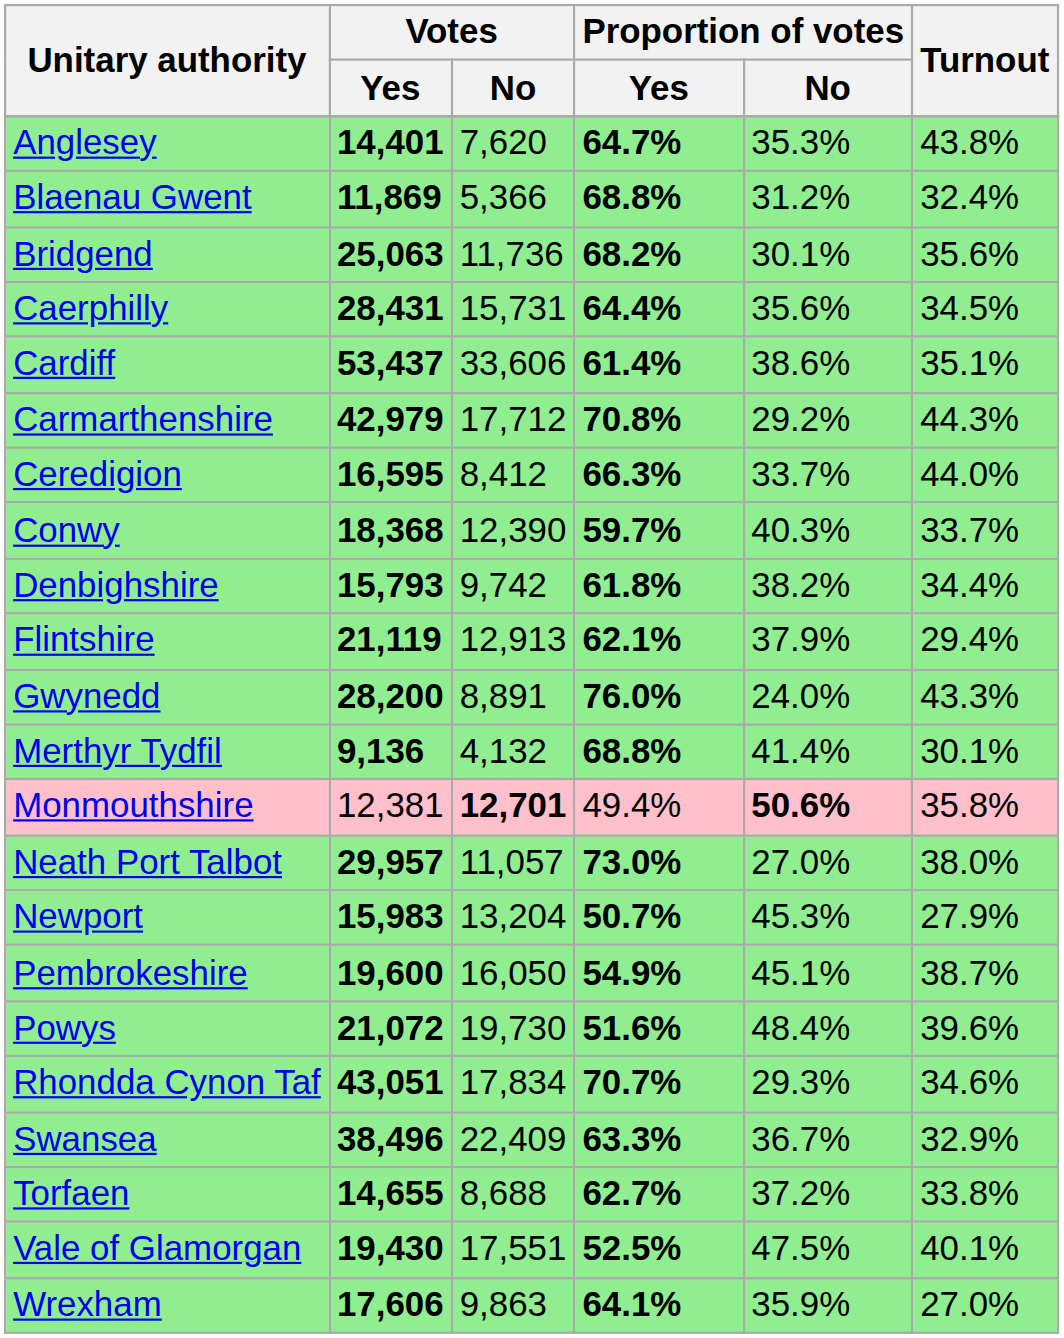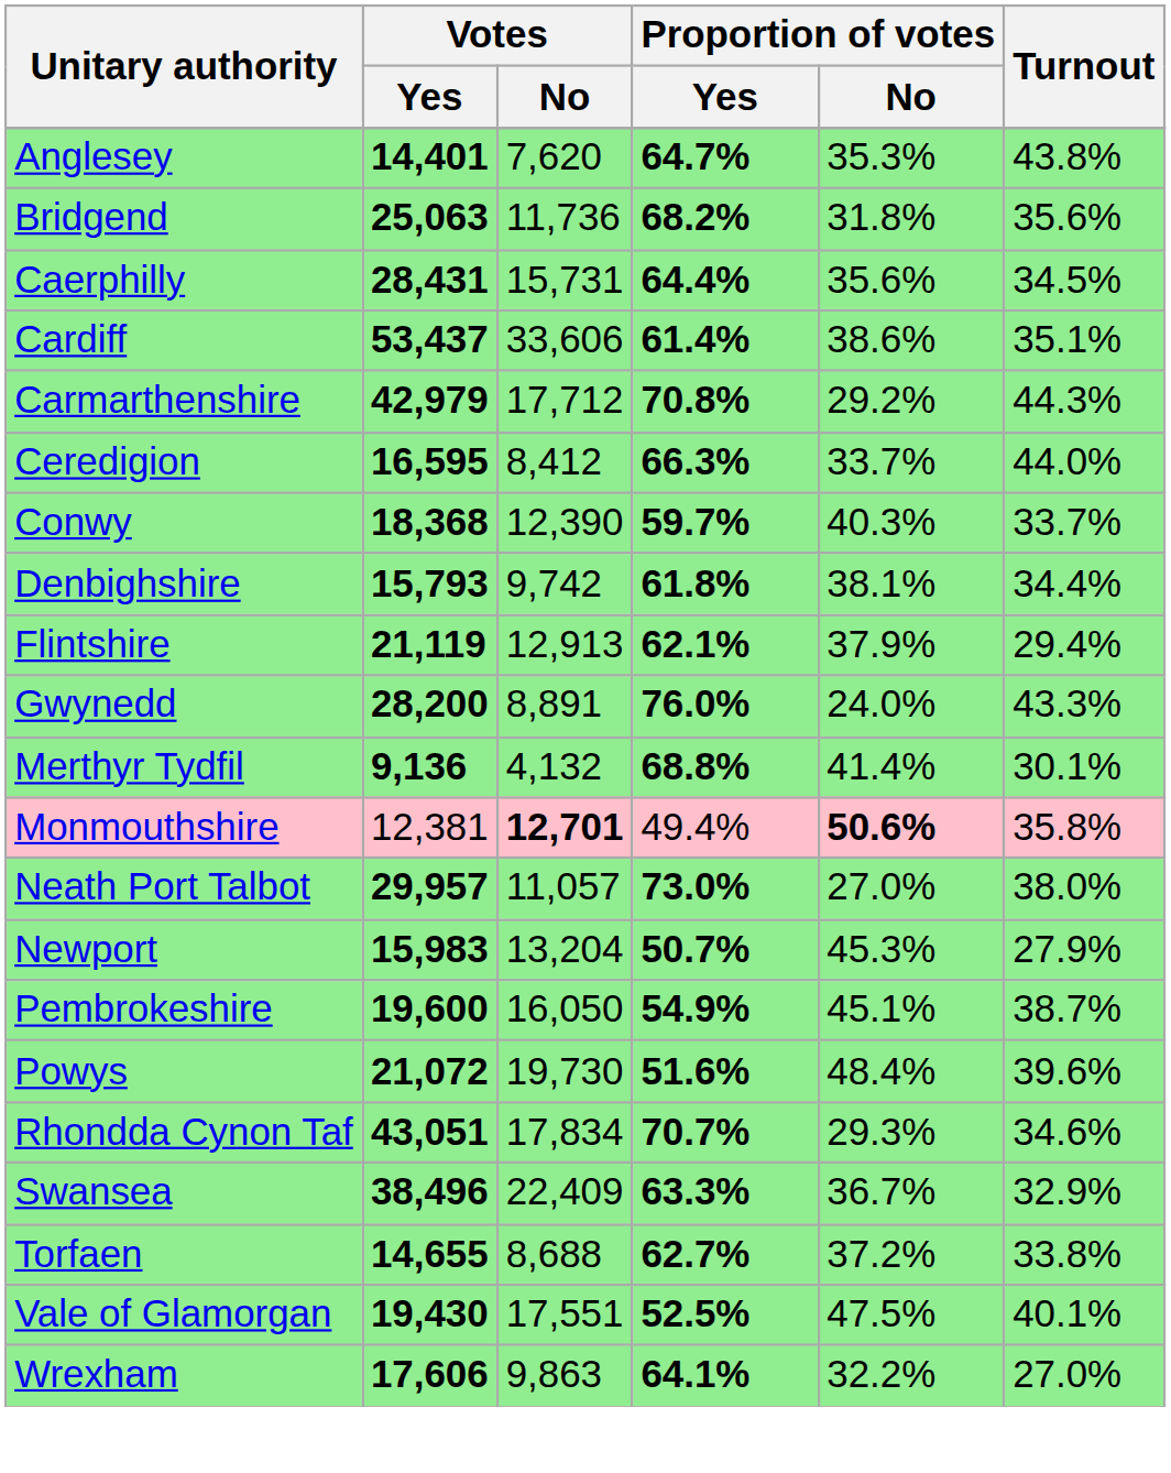 <table class="wikitable sortable">
 <tr>
 <th rowspan=2>Unitary authority</th>
 <th colspan=2>Votes</th>
 <th colspan=2>Proportion of votes</th>
 <th rowspan=2>Turnout</th>
 </tr>
 <tr>
 <th>Yes</th>
 <th>No</th>
 <th>Yes</th>
 <th>No</th>
 </tr>
 <tr>
 </tr>
 <tr bgcolor=lightgreen>
 <td><a href='#'>Anglesey</a></td>
 <td><strong>14,401</strong></td>
 <td>7,620</td>
 <td><strong>64.7%</strong></td>
 <td>35.3%</td>
 <td>43.8%</td>
 </tr>
 <tr bgcolor=lightgreen>
-<td><a href='#'>Blaenau Gwent</a></td>
-<td><strong>11,869</strong></td>
-<td>5,366</td>
-<td><strong>68.8%</strong></td>
-<td>31.2%</td>
-<td>32.4%</td>
-</tr>
-<tr bgcolor=lightgreen>
 <td><a href='#'>Bridgend</a></td>
 <td><strong>25,063</strong></td>
 <td>11,736</td>
 <td><strong>68.2%</strong></td>
-<td>30.1%</td>
+<td>31.8%</td>
 <td>35.6%</td>
 </tr>
 <tr bgcolor=lightgreen>
 <td><a href='#'>Caerphilly</a></td>
 <td><strong>28,431</strong></td>
 <td>15,731</td>
 <td><strong>64.4%</strong></td>
 <td>35.6%</td>
 <td>34.5%</td>
 </tr>
 <tr bgcolor=lightgreen>
 <td><a href='#'>Cardiff</a></td>
 <td><strong>53,437</strong></td>
 <td>33,606</td>
 <td><strong>61.4%</strong></td>
 <td>38.6%</td>
 <td>35.1%</td>
 </tr>
 <tr bgcolor=lightgreen>
 <td><a href='#'>Carmarthenshire</a></td>
 <td><strong>42,979</strong></td>
 <td>17,712</td>
 <td><strong>70.8%</strong></td>
 <td>29.2%</td>
 <td>44.3%</td>
 </tr>
 <tr bgcolor=lightgreen>
 <td><a href='#'>Ceredigion</a></td>
 <td><strong>16,595</strong></td>
 <td>8,412</td>
 <td><strong>66.3%</strong></td>
 <td>33.7%</td>
 <td>44.0%</td>
 </tr>
 <tr bgcolor=lightgreen>
 <td><a href='#'>Conwy</a></td>
 <td><strong>18,368</strong></td>
 <td>12,390</td>
 <td><strong>59.7%</strong></td>
 <td>40.3%</td>
 <td>33.7%</td>
 </tr>
 <tr bgcolor=lightgreen>
 <td><a href='#'>Denbighshire</a></td>
 <td><strong>15,793</strong></td>
 <td>9,742</td>
 <td><strong>61.8%</strong></td>
-<td>38.2%</td>
+<td>38.1%</td>
 <td>34.4%</td>
 </tr>
 <tr bgcolor=lightgreen>
 <td><a href='#'>Flintshire</a></td>
 <td><strong>21,119</strong></td>
 <td>12,913</td>
 <td><strong>62.1%</strong></td>
 <td>37.9%</td>
 <td>29.4%</td>
 </tr>
 <tr bgcolor=lightgreen>
 <td><a href='#'>Gwynedd</a></td>
 <td><strong>28,200</strong></td>
 <td>8,891</td>
 <td><strong>76.0%</strong></td>
 <td>24.0%</td>
 <td>43.3%</td>
 </tr>
 <tr bgcolor=lightgreen>
 <td><a href='#'>Merthyr Tydfil</a></td>
 <td><strong>9,136</strong></td>
 <td>4,132</td>
 <td><strong>68.8%</strong></td>
 <td>41.4%</td>
 <td>30.1%</td>
 </tr>
 <tr bgcolor=pink>
 <td><a href='#'>Monmouthshire</a></td>
 <td>12,381</td>
 <td><strong>12,701</strong></td>
 <td>49.4%</td>
 <td><strong>50.6%</strong></td>
 <td>35.8%</td>
 </tr>
 <tr bgcolor=lightgreen>
 <td><a href='#'>Neath Port Talbot</a></td>
 <td><strong>29,957</strong></td>
 <td>11,057</td>
 <td><strong>73.0%</strong></td>
 <td>27.0%</td>
 <td>38.0%</td>
 </tr>
 <tr bgcolor=lightgreen>
 <td><a href='#'>Newport</a></td>
 <td><strong>15,983</strong></td>
 <td>13,204</td>
 <td><strong>50.7%</strong></td>
 <td>45.3%</td>
 <td>27.9%</td>
 </tr>
 <tr bgcolor=lightgreen>
 <td><a href='#'>Pembrokeshire</a></td>
 <td><strong>19,600</strong></td>
 <td>16,050</td>
 <td><strong>54.9%</strong></td>
 <td>45.1%</td>
 <td>38.7%</td>
 </tr>
 <tr bgcolor=lightgreen>
 <td><a href='#'>Powys</a></td>
 <td><strong>21,072</strong></td>
 <td>19,730</td>
 <td><strong>51.6%</strong></td>
 <td>48.4%</td>
 <td>39.6%</td>
 </tr>
 <tr bgcolor=lightgreen>
 <td><a href='#'>Rhondda Cynon Taf</a></td>
 <td><strong>43,051</strong></td>
 <td>17,834</td>
 <td><strong>70.7%</strong></td>
 <td>29.3%</td>
 <td>34.6%</td>
 </tr>
 <tr bgcolor=lightgreen>
 <td><a href='#'>Swansea</a></td>
 <td><strong>38,496</strong></td>
 <td>22,409</td>
 <td><strong>63.3%</strong></td>
 <td>36.7%</td>
 <td>32.9%</td>
 </tr>
 <tr bgcolor=lightgreen>
 <td><a href='#'>Torfaen</a></td>
 <td><strong>14,655</strong></td>
 <td>8,688</td>
 <td><strong>62.7%</strong></td>
 <td>37.2%</td>
 <td>33.8%</td>
 </tr>
 <tr bgcolor=lightgreen>
 <td><a href='#'>Vale of Glamorgan</a></td>
 <td><strong>19,430</strong></td>
 <td>17,551</td>
 <td><strong>52.5%</strong></td>
 <td>47.5%</td>
 <td>40.1%</td>
 </tr>
 <tr bgcolor=lightgreen>
 <td><a href='#'>Wrexham</a></td>
 <td><strong>17,606</strong></td>
 <td>9,863</td>
 <td><strong>64.1%</strong></td>
-<td>35.9%</td>
+<td>32.2%</td>
 <td>27.0%</td>
 </tr>
 </table>
